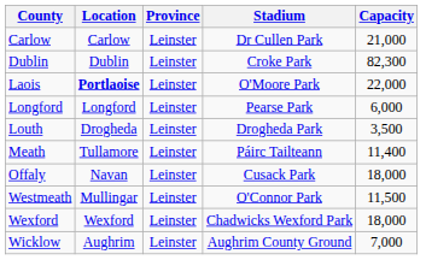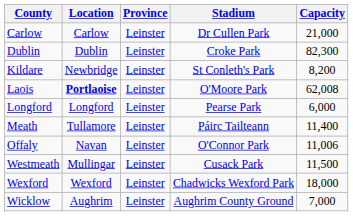 <table class="wikitable sortable" style="text-align:center">
 <tr>
 <th><a href='#'>County</a></th>
 <th><a href='#'>Location</a></th>
 <th><a href='#'>Province</a></th>
 <th><a href='#'>Stadium</a></th>
 <th><a href='#'>Capacity</a></th>
 </tr>
 <tr>
 <td style="text-align:left"> <a href='#'>Carlow</a></td>
 <td><a href='#'>Carlow</a></td>
 <td><a href='#'>Leinster</a></td>
 <td><a href='#'>Dr Cullen Park</a></td>
 <td>21,000</td>
 </tr>
 <tr>
 <td style="text-align:left"> <a href='#'>Dublin</a></td>
 <td><a href='#'>Dublin</a></td>
 <td><a href='#'>Leinster</a></td>
 <td><a href='#'>Croke Park</a></td>
 <td>82,300</td>
 </tr>
 <tr>
+<td style="text-align:left"> <a href='#'>Kildare</a></td>
+<td><a href='#'>Newbridge</a></td>
+<td><a href='#'>Leinster</a></td>
+<td><a href='#'>St Conleth's Park</a></td>
+<td>8,200</td>
+</tr>
+<tr>
 <td style="text-align:left"> <a href='#'>Laois</a></td>
 <td><strong><a href='#'>Portlaoise</a></strong></td>
 <td><a href='#'>Leinster</a></td>
 <td><a href='#'>O'Moore Park</a></td>
-<td>22,000</td>
+<td>62,008</td>
 </tr>
 <tr>
 <td style="text-align:left"> <a href='#'>Longford</a></td>
 <td><a href='#'>Longford</a></td>
 <td><a href='#'>Leinster</a></td>
 <td><a href='#'>Pearse Park</a></td>
 <td>6,000</td>
-</tr>
-<tr>
-<td style="text-align:left"> <a href='#'>Louth</a></td>
-<td><a href='#'>Drogheda</a></td>
-<td><a href='#'>Leinster</a></td>
-<td><a href='#'>Drogheda Park</a></td>
-<td>3,500</td>
 </tr>
 <tr>
 <td style="text-align:left"> <a href='#'>Meath</a></td>
 <td><a href='#'>Tullamore</a></td>
 <td><a href='#'>Leinster</a></td>
 <td><a href='#'>Páirc Tailteann</a></td>
 <td>11,400</td>
 </tr>
 <tr>
 <td style="text-align:left"> <a href='#'>Offaly</a></td>
 <td><a href='#'>Navan</a></td>
 <td><a href='#'>Leinster</a></td>
-<td><a href='#'>Cusack Park</a></td>
-<td>18,000</td>
+<td><a href='#'>O'Connor Park</a></td>
+<td>11,006</td>
 </tr>
 <tr>
 <td style="text-align:left"> <a href='#'>Westmeath</a></td>
 <td><a href='#'>Mullingar</a></td>
 <td><a href='#'>Leinster</a></td>
-<td><a href='#'>O'Connor Park</a></td>
+<td><a href='#'>Cusack Park</a></td>
 <td>11,500</td>
 </tr>
 <tr>
 <td style="text-align:left"> <a href='#'>Wexford</a></td>
 <td><a href='#'>Wexford</a></td>
 <td><a href='#'>Leinster</a></td>
 <td><a href='#'>Chadwicks Wexford Park</a></td>
 <td>18,000</td>
 </tr>
 <tr>
 <td style="text-align:left"> <a href='#'>Wicklow</a></td>
 <td><a href='#'>Aughrim</a></td>
 <td><a href='#'>Leinster</a></td>
 <td><a href='#'>Aughrim County Ground</a></td>
 <td>7,000</td>
 </tr>
 </table>
